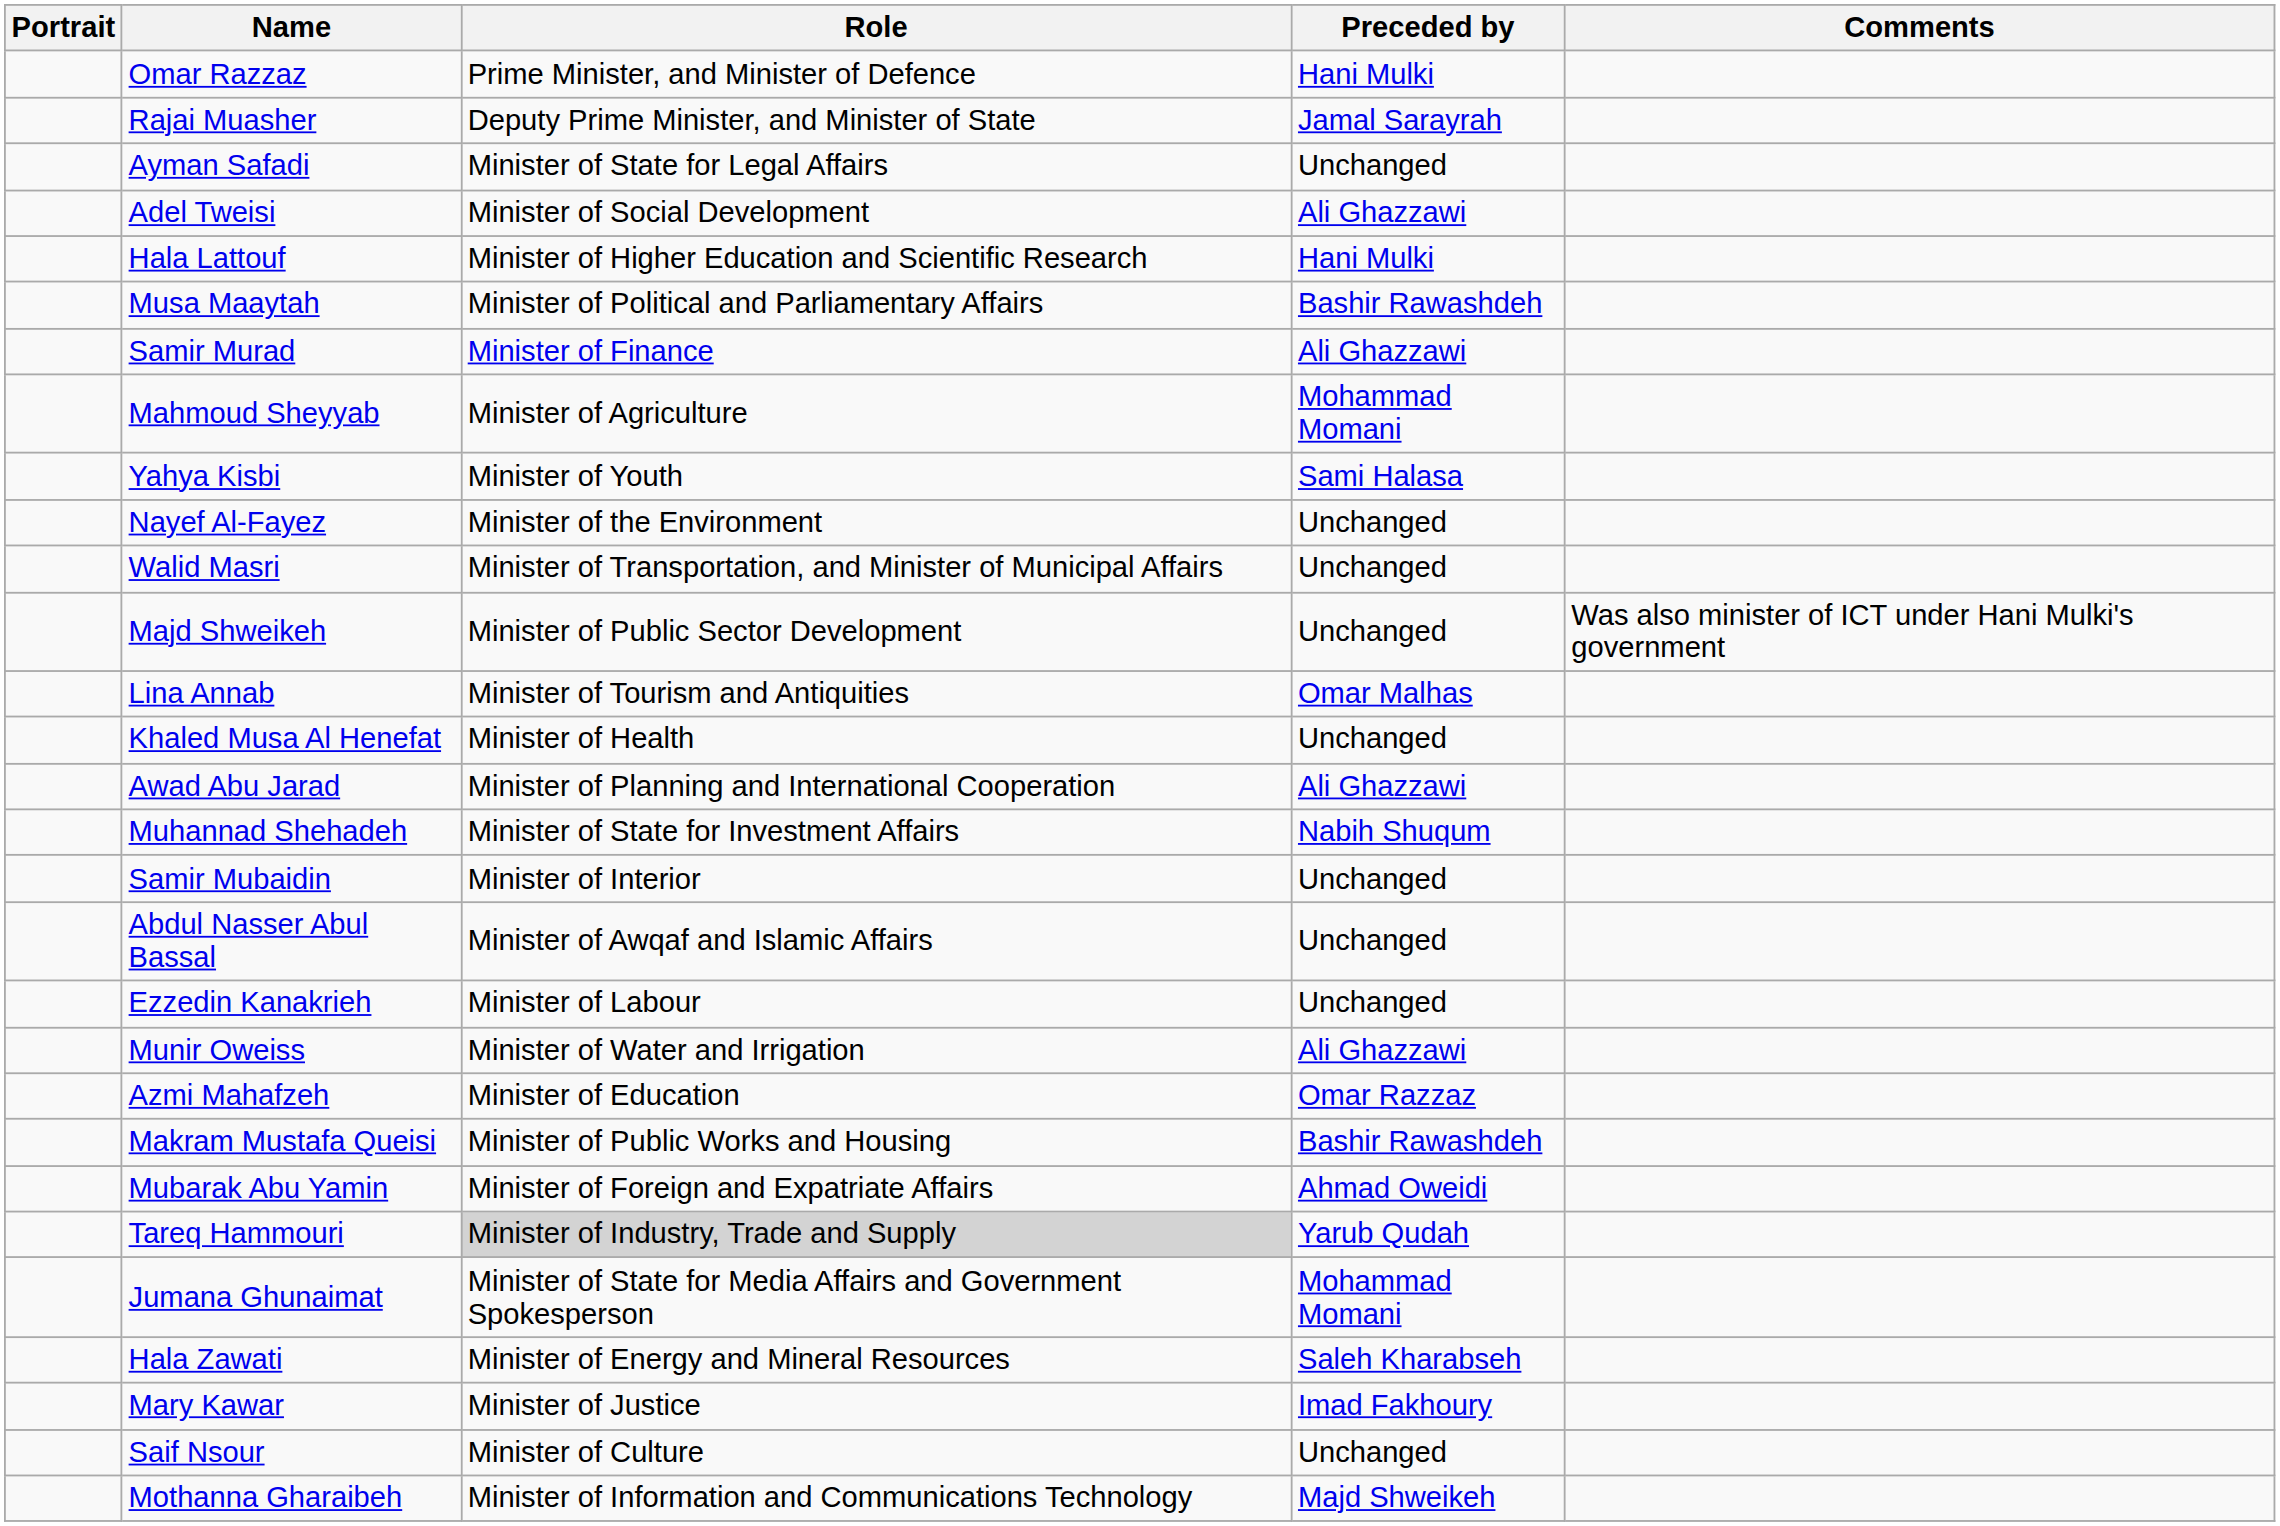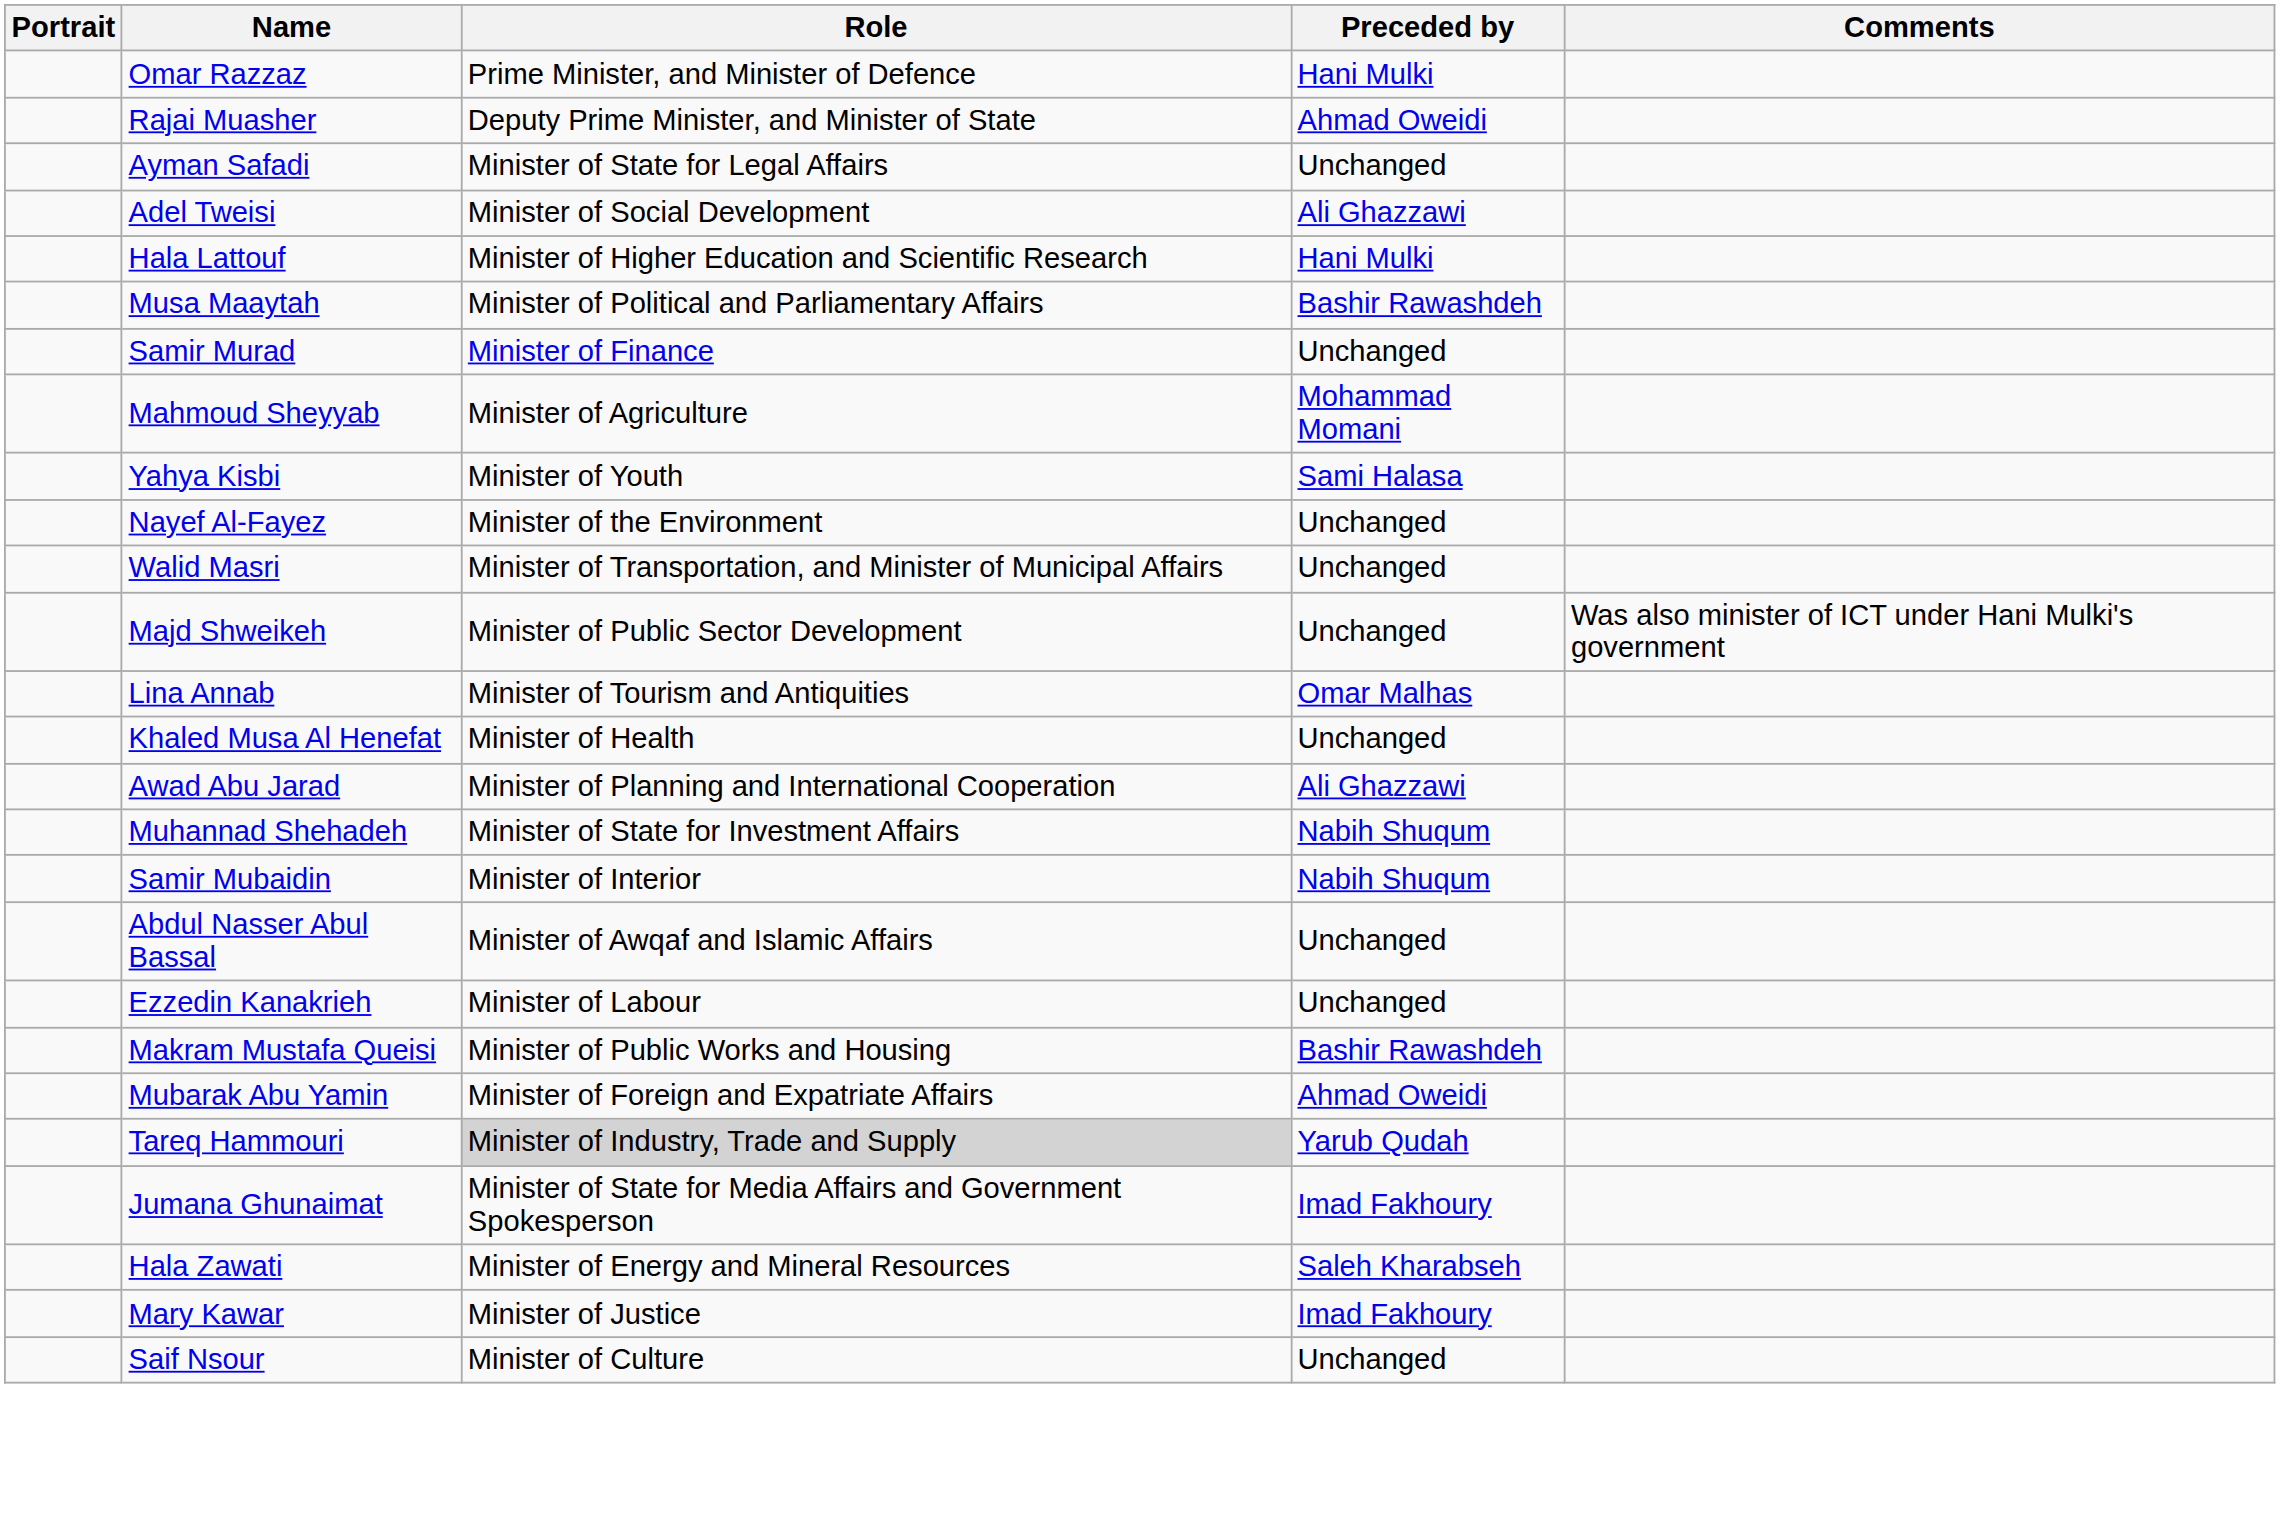 <table class="wikitable sortable mw-collapsible">
 <tr>
 <th>Portrait</th>
 <th>Name</th>
 <th>Role</th>
 <th>Preceded by</th>
 <th>Comments</th>
 </tr>
 <tr>
 <td></td>
 <td><a href='#'>Omar Razzaz</a></td>
 <td>Prime Minister, and Minister of Defence</td>
 <td><a href='#'>Hani Mulki</a></td>
 <td></td>
 </tr>
 <tr>
 <td></td>
 <td><a href='#'>Rajai Muasher</a></td>
 <td>Deputy Prime Minister, and Minister of State</td>
-<td><a href='#'>Jamal Sarayrah</a></td>
+<td><a href='#'>Ahmad Oweidi</a></td>
 <td></td>
 </tr>
 <tr>
 <td></td>
 <td><a href='#'>Ayman Safadi</a></td>
 <td>Minister of State for Legal Affairs</td>
 <td>Unchanged</td>
 <td></td>
 </tr>
 <tr>
 <td></td>
 <td><a href='#'>Adel Tweisi</a></td>
 <td>Minister of Social Development</td>
 <td><a href='#'>Ali Ghazzawi</a></td>
 <td></td>
 </tr>
 <tr>
 <td></td>
 <td><a href='#'>Hala Lattouf</a></td>
 <td>Minister of Higher Education and Scientific Research</td>
 <td><a href='#'>Hani Mulki</a></td>
 <td></td>
 </tr>
 <tr>
 <td></td>
 <td><a href='#'>Musa Maaytah</a></td>
 <td>Minister of Political and Parliamentary Affairs</td>
 <td><a href='#'>Bashir Rawashdeh</a></td>
 <td></td>
 </tr>
 <tr>
 <td></td>
 <td><a href='#'>Samir Murad</a></td>
 <td><a href='#'>Minister of Finance</a></td>
-<td><a href='#'>Ali Ghazzawi</a></td>
+<td>Unchanged</td>
 <td></td>
 </tr>
 <tr>
 <td></td>
 <td><a href='#'>Mahmoud Sheyyab</a></td>
 <td>Minister of Agriculture</td>
 <td><a href='#'>Mohammad Momani</a></td>
 <td></td>
 </tr>
 <tr>
 <td></td>
 <td><a href='#'>Yahya Kisbi</a></td>
 <td>Minister of Youth</td>
 <td><a href='#'>Sami Halasa</a></td>
 <td></td>
 </tr>
 <tr>
 <td></td>
 <td><a href='#'>Nayef Al-Fayez</a></td>
 <td>Minister of the Environment</td>
 <td>Unchanged</td>
 <td></td>
 </tr>
 <tr>
 <td></td>
 <td><a href='#'>Walid Masri</a></td>
 <td>Minister of Transportation, and Minister of Municipal Affairs</td>
 <td>Unchanged</td>
 <td></td>
 </tr>
 <tr>
 <td></td>
 <td><a href='#'>Majd Shweikeh</a></td>
 <td>Minister of Public Sector Development</td>
 <td>Unchanged</td>
 <td>Was also minister of ICT under Hani Mulki's government</td>
 </tr>
 <tr>
 <td></td>
 <td><a href='#'>Lina Annab</a></td>
 <td>Minister of Tourism and Antiquities</td>
 <td><a href='#'>Omar Malhas</a></td>
 <td></td>
 </tr>
 <tr>
 <td></td>
 <td><a href='#'>Khaled Musa Al Henefat</a></td>
 <td>Minister of Health</td>
 <td>Unchanged</td>
 <td></td>
 </tr>
 <tr>
 <td></td>
 <td><a href='#'>Awad Abu Jarad</a></td>
 <td>Minister of Planning and International Cooperation</td>
 <td><a href='#'>Ali Ghazzawi</a></td>
 <td></td>
 </tr>
 <tr>
 <td></td>
 <td><a href='#'>Muhannad Shehadeh</a></td>
 <td>Minister of State for Investment Affairs</td>
 <td><a href='#'>Nabih Shuqum</a></td>
 <td></td>
 </tr>
 <tr>
 <td></td>
 <td><a href='#'>Samir Mubaidin</a></td>
 <td>Minister of Interior</td>
-<td>Unchanged</td>
+<td><a href='#'>Nabih Shuqum</a></td>
 <td></td>
 </tr>
 <tr>
 <td></td>
 <td><a href='#'>Abdul Nasser Abul Bassal</a></td>
 <td>Minister of Awqaf and Islamic Affairs</td>
 <td>Unchanged</td>
 <td></td>
 </tr>
 <tr>
 <td></td>
 <td><a href='#'>Ezzedin Kanakrieh</a></td>
 <td>Minister of Labour</td>
 <td>Unchanged</td>
-<td></td>
-</tr>
-<tr>
-<td></td>
-<td><a href='#'>Munir Oweiss</a></td>
-<td>Minister of Water and Irrigation</td>
-<td><a href='#'>Ali Ghazzawi</a></td>
-<td></td>
-</tr>
-<tr>
-<td></td>
-<td><a href='#'>Azmi Mahafzeh</a></td>
-<td>Minister of Education</td>
-<td><a href='#'>Omar Razzaz</a></td>
 <td></td>
 </tr>
 <tr>
 <td></td>
 <td><a href='#'>Makram Mustafa Queisi</a></td>
 <td>Minister of Public Works and Housing</td>
 <td><a href='#'>Bashir Rawashdeh</a></td>
 <td></td>
 </tr>
 <tr>
 <td></td>
 <td><a href='#'>Mubarak Abu Yamin</a></td>
 <td>Minister of Foreign and Expatriate Affairs</td>
 <td><a href='#'>Ahmad Oweidi</a></td>
 <td></td>
 </tr>
 <tr>
 <td></td>
 <td><a href='#'>Tareq Hammouri</a></td>
 <td style="background: lightgrey;">Minister of Industry, Trade and Supply</td>
 <td><a href='#'>Yarub Qudah</a></td>
 <td></td>
 </tr>
 <tr>
 <td></td>
 <td><a href='#'>Jumana Ghunaimat</a></td>
 <td>Minister of State for Media Affairs and Government Spokesperson</td>
-<td><a href='#'>Mohammad Momani</a></td>
+<td><a href='#'>Imad Fakhoury</a></td>
 <td></td>
 </tr>
 <tr>
 <td></td>
 <td><a href='#'>Hala Zawati</a></td>
 <td>Minister of Energy and Mineral Resources</td>
 <td><a href='#'>Saleh Kharabseh</a></td>
 <td></td>
 </tr>
 <tr>
 <td></td>
 <td><a href='#'>Mary Kawar</a></td>
 <td>Minister of Justice</td>
 <td><a href='#'>Imad Fakhoury</a></td>
 <td></td>
 </tr>
 <tr>
 <td></td>
 <td><a href='#'>Saif Nsour</a></td>
 <td>Minister of Culture</td>
 <td>Unchanged</td>
 <td></td>
 </tr>
-<tr>
-<td></td>
-<td><a href='#'>Mothanna Gharaibeh</a></td>
-<td>Minister of Information and Communications Technology</td>
-<td><a href='#'>Majd Shweikeh</a></td>
-<td></td>
-</tr>
 </table>
